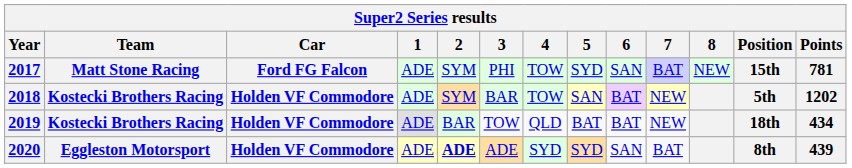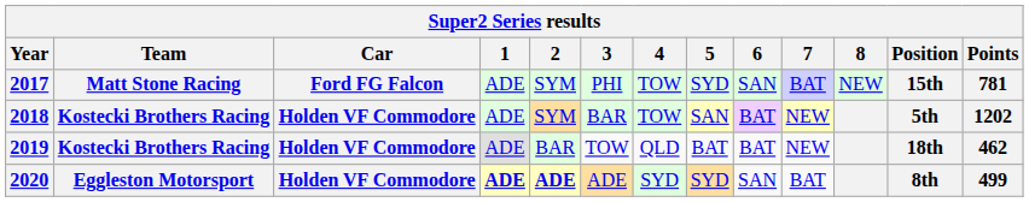 <table class="wikitable" style="text-align:center; font-size:90%">
 <tr>
 <th colspan=45><a href='#'>Super2 Series</a> results</th>
 </tr>
 <tr>
 <th>Year</th>
 <th>Team</th>
 <th>Car</th>
 <th>1</th>
 <th>2</th>
 <th>3</th>
 <th>4</th>
 <th>5</th>
 <th>6</th>
 <th>7</th>
 <th>8</th>
 <th>Position</th>
 <th>Points</th>
 </tr>
 <tr>
 <th><a href='#'>2017</a></th>
 <th><a href='#'>Matt Stone Racing</a></th>
 <th><a href='#'>Ford FG Falcon</a></th>
 <td style=background:#dfffdf><a href='#'>ADE</a><br></td>
 <td style=background:#dfffdf><a href='#'>SYM</a><br></td>
 <td style=background:#dfffdf><a href='#'>PHI</a><br></td>
 <td style=background:#dfffdf><a href='#'>TOW</a><br></td>
 <td style=background:#dfffdf><a href='#'>SYD</a><br></td>
 <td style=background:#dfffdf><a href='#'>SAN</a><br></td>
 <td style=background:#cfcfff><a href='#'>BAT</a><br></td>
 <td style=background:#dfffdf><a href='#'>NEW</a><br></td>
 <th>15th</th>
 <th>781</th>
 </tr>
 <tr>
 <th><a href='#'>2018</a></th>
 <th><a href='#'>Kostecki Brothers Racing</a></th>
 <th><a href='#'>Holden VF Commodore</a></th>
 <td style=background:#dfffdf><a href='#'>ADE</a><br></td>
 <td style=background:#ffdf9f><a href='#'>SYM</a><br></td>
 <td style=background:#dfffdf><a href='#'>BAR</a><br></td>
 <td style=background:#dfffdf><a href='#'>TOW</a><br></td>
 <td style=background:#ffffbf><a href='#'>SAN</a><br></td>
 <td style=background:#efcfff><a href='#'>BAT</a><br></td>
 <td style=background:#ffffbf><a href='#'>NEW</a><br></td>
 <th></th>
 <th>5th</th>
 <th>1202</th>
 </tr>
 <tr>
 <th><a href='#'>2019</a></th>
 <th><a href='#'>Kostecki Brothers Racing</a></th>
 <th><a href='#'>Holden VF Commodore</a></th>
 <td style=background:#dfdfdf><a href='#'>ADE</a><br></td>
 <td style=background:#dfffdf><a href='#'>BAR</a><br></td>
 <td><a href='#'>TOW</a></td>
 <td><a href='#'>QLD</a></td>
 <td><a href='#'>BAT</a></td>
 <td><a href='#'>BAT</a><br></td>
 <td><a href='#'>NEW</a></td>
 <th></th>
 <th>18th</th>
-<th>434</th>
+<th>462</th>
 </tr>
 <tr>
 <th><a href='#'>2020</a></th>
 <th><a href='#'>Eggleston Motorsport</a></th>
 <th><a href='#'>Holden VF Commodore</a></th>
-<td style=background:#ffffbf><a href='#'>ADE</a><br></td>
+<td style=background:#ffffbf><strong><a href='#'>ADE</a><br></strong></td>
 <td style=background:#ffffbf><strong><a href='#'>ADE</a><br></strong></td>
 <td style=background:#ffdf9f><a href='#'>ADE</a><br></td>
 <td style=background:#dfffdf><a href='#'>SYD</a><br></td>
 <td style=background:#ffdf9f><a href='#'>SYD</a><br></td>
 <td><a href='#'>SAN</a></td>
 <td><a href='#'>BAT</a><br></td>
 <th colspan=1></th>
 <th>8th</th>
-<th>439</th>
+<th>499</th>
 </tr>
 </table>
